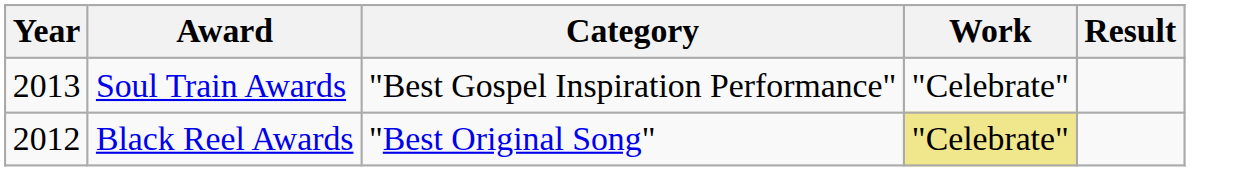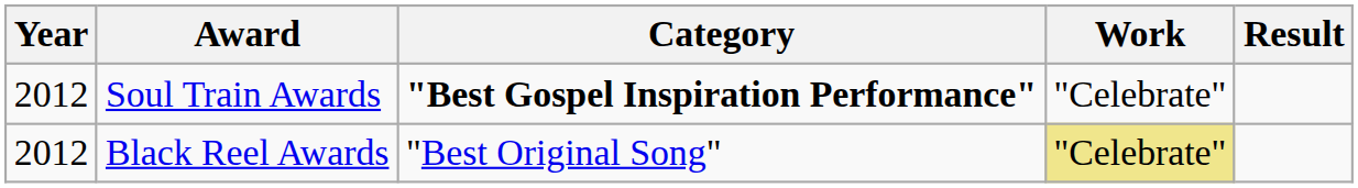 <table class="wikitable">
 <tr>
 <th scope="col">Year</th>
 <th scope="col">Award</th>
 <th scope="col">Category</th>
 <th scope="col">Work</th>
 <th scope="col">Result</th>
 </tr>
 <tr>
-<td rowspan="1">2013</td>
+<td rowspan="1">2012</td>
 <td><a href='#'>Soul Train Awards</a></td>
-<td>"Best Gospel Inspiration Performance"</td>
+<td><strong>"Best Gospel Inspiration Performance"</strong></td>
 <td rowspan="1">"Celebrate"</td>
 <td></td>
 </tr>
 <tr>
 <td rowspan="1">2012</td>
 <td><a href='#'>Black Reel Awards</a></td>
 <td>"<a href='#'>Best Original Song</a>"</td>
 <td rowspan="1" style="background: khaki;">"Celebrate"</td>
 <td></td>
 </tr>
 </table>
